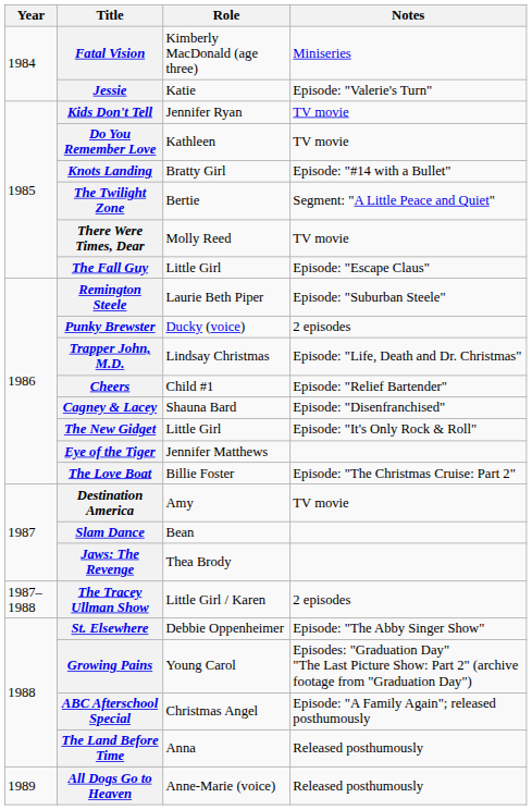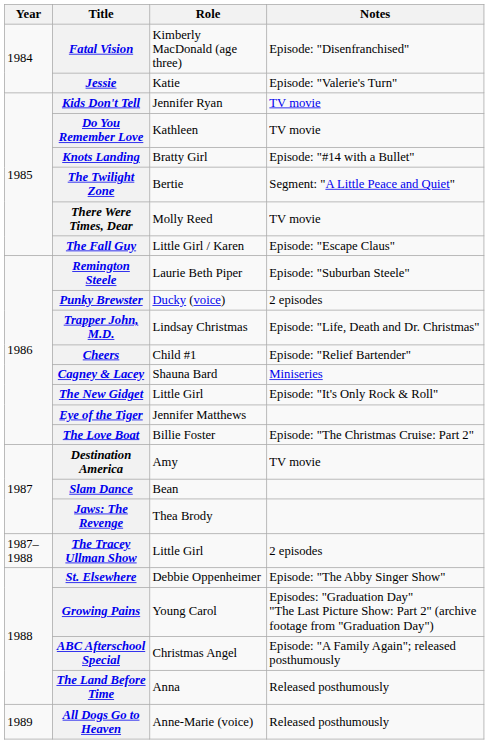 <table class="wikitable sortable plainrowheaders">
 <tr>
 <th scope="col">Year</th>
 <th scope="col">Title</th>
 <th scope="col" class="unsortable">Role</th>
 <th scope="col" class="unsortable">Notes</th>
 </tr>
 <tr>
 <td rowspan= "2">1984</td>
 <th scope="row"><em><a href='#'>Fatal Vision</a></em></th>
 <td>Kimberly MacDonald (age three)</td>
-<td><a href='#'>Miniseries</a></td>
+<td>Episode: "Disenfranchised"</td>
 </tr>
 <tr>
 <th scope="row"><em><a href='#'>Jessie</a></em></th>
 <td>Katie</td>
 <td>Episode: "Valerie's Turn"</td>
 </tr>
 <tr>
 <td rowspan= "6">1985</td>
 <th scope="row"><em><a href='#'>Kids Don't Tell</a></em></th>
 <td>Jennifer Ryan</td>
 <td><a href='#'>TV movie</a></td>
 </tr>
 <tr>
 <th scope="row"><em><a href='#'>Do You Remember Love</a></em></th>
 <td>Kathleen</td>
 <td>TV movie</td>
 </tr>
 <tr>
 <th scope="row"><em><a href='#'>Knots Landing</a></em></th>
 <td>Bratty Girl</td>
 <td>Episode: "#14 with a Bullet"</td>
 </tr>
 <tr>
 <th scope="row"><em><a href='#'>The Twilight Zone</a></em></th>
 <td>Bertie</td>
 <td>Segment: "<a href='#'>A Little Peace and Quiet</a>"</td>
 </tr>
 <tr>
 <th scope="row"><em>There Were Times, Dear</em></th>
 <td>Molly Reed</td>
 <td>TV movie</td>
 </tr>
 <tr>
 <th scope="row"><em><a href='#'>The Fall Guy</a></em></th>
-<td>Little Girl</td>
+<td>Little Girl / Karen</td>
 <td>Episode: "Escape Claus"</td>
 </tr>
 <tr>
 <td rowspan= "8">1986</td>
 <th scope="row"><em><a href='#'>Remington Steele</a></em></th>
 <td>Laurie Beth Piper</td>
 <td>Episode: "Suburban Steele"</td>
 </tr>
 <tr>
 <th scope="row"><em><a href='#'>Punky Brewster</a></em></th>
 <td><a href='#'>Ducky</a> (<a href='#'>voice</a>)</td>
 <td>2 episodes</td>
 </tr>
 <tr>
 <th scope="row"><em><a href='#'>Trapper John, M.D.</a></em></th>
 <td>Lindsay Christmas</td>
 <td>Episode: "Life, Death and Dr. Christmas"</td>
 </tr>
 <tr>
 <th scope="row"><em><a href='#'>Cheers</a></em></th>
 <td>Child #1</td>
 <td>Episode: "Relief Bartender"</td>
 </tr>
 <tr>
 <th scope="row"><em><a href='#'>Cagney & Lacey</a></em></th>
 <td>Shauna Bard</td>
-<td>Episode: "Disenfranchised"</td>
+<td><a href='#'>Miniseries</a></td>
 </tr>
 <tr>
 <th scope="row"><em><a href='#'>The New Gidget</a></em></th>
 <td>Little Girl</td>
 <td>Episode: "It's Only Rock & Roll"</td>
 </tr>
 <tr>
 <th scope="row"><em><a href='#'>Eye of the Tiger</a></em></th>
 <td>Jennifer Matthews</td>
 <td></td>
 </tr>
 <tr>
 <th scope="row"><em><a href='#'>The Love Boat</a></em></th>
 <td>Billie Foster</td>
 <td>Episode: "The Christmas Cruise: Part 2"</td>
 </tr>
 <tr>
 <td rowspan= "3">1987</td>
 <th scope="row"><em>Destination America</em></th>
 <td>Amy</td>
 <td>TV movie</td>
 </tr>
 <tr>
 <th scope="row"><em><a href='#'>Slam Dance</a></em></th>
 <td>Bean</td>
 <td></td>
 </tr>
 <tr>
 <th scope="row"><em><a href='#'>Jaws: The Revenge</a></em></th>
 <td>Thea Brody</td>
 <td></td>
 </tr>
 <tr>
 <td>1987–1988</td>
 <th scope="row"><em><a href='#'>The Tracey Ullman Show</a></em></th>
-<td>Little Girl / Karen</td>
+<td>Little Girl</td>
 <td>2 episodes</td>
 </tr>
 <tr>
 <td rowspan= "4">1988</td>
 <th scope="row"><em><a href='#'>St. Elsewhere</a></em></th>
 <td>Debbie Oppenheimer</td>
 <td>Episode: "The Abby Singer Show"</td>
 </tr>
 <tr>
 <th scope="row"><em><a href='#'>Growing Pains</a></em></th>
 <td>Young Carol</td>
 <td>Episodes: "Graduation Day"<br>"The Last Picture Show: Part 2" (archive footage from "Graduation Day")</td>
 </tr>
 <tr>
 <th scope="row"><em><a href='#'>ABC Afterschool Special</a></em></th>
 <td>Christmas Angel</td>
 <td>Episode: "A Family Again"; released posthumously</td>
 </tr>
 <tr>
 <th scope="row"><em><a href='#'>The Land Before Time</a></em></th>
 <td>Anna</td>
 <td>Released posthumously</td>
 </tr>
 <tr>
 <td>1989</td>
 <th scope="row"><em><a href='#'>All Dogs Go to Heaven</a></em></th>
 <td>Anne-Marie (voice)</td>
 <td>Released posthumously</td>
 </tr>
 </table>
